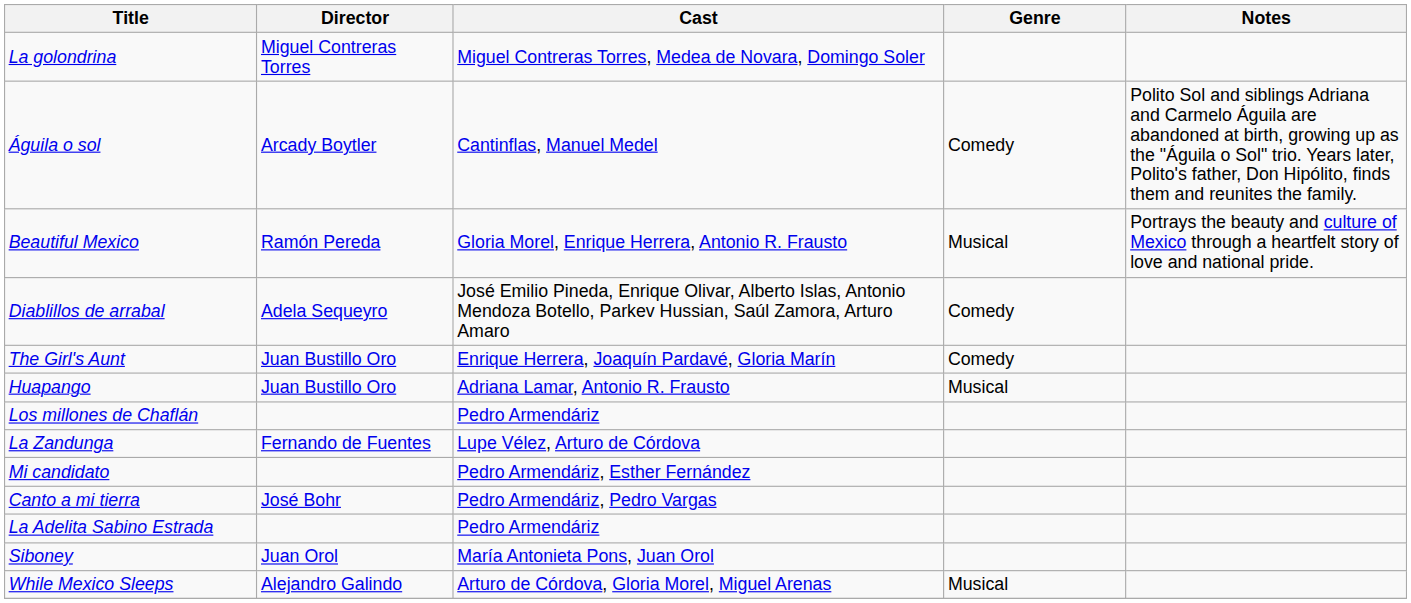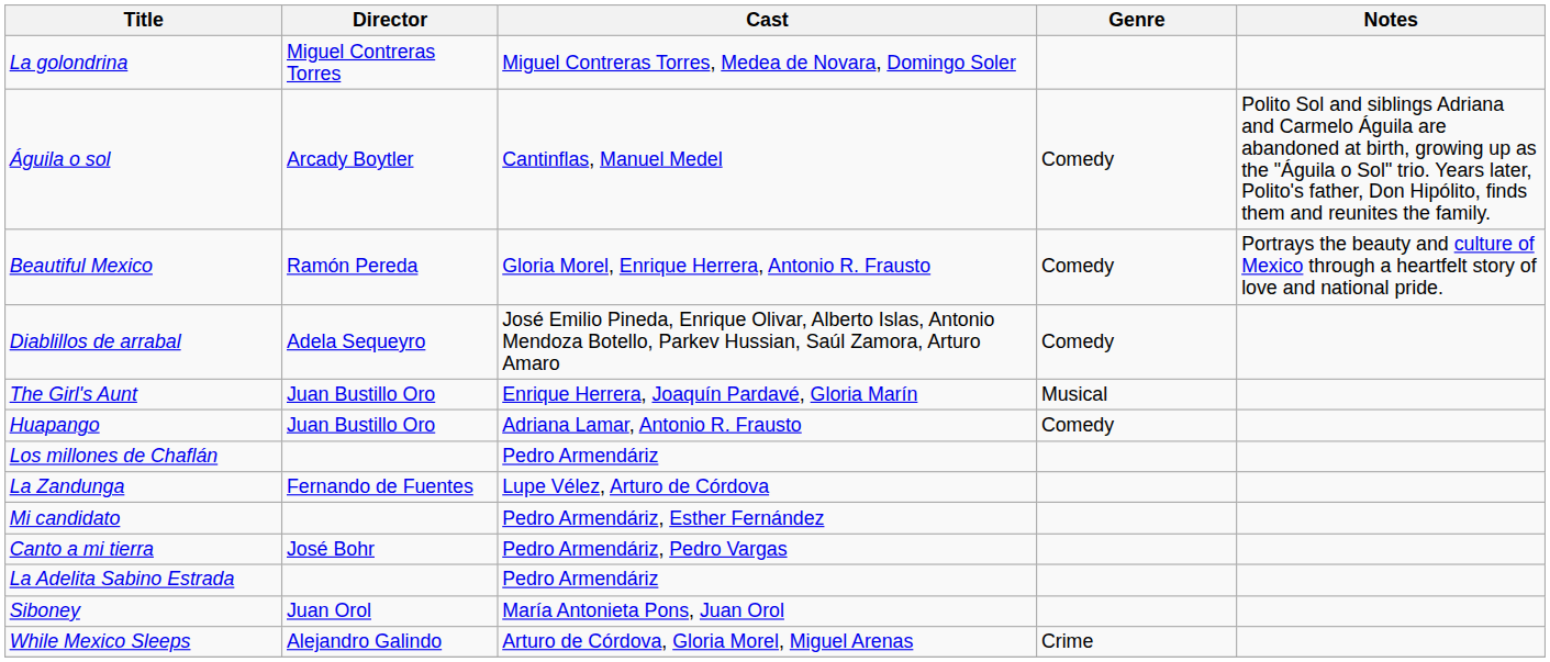 <table class="wikitable" style="width:100%;">
 <tr>
 <th style="width:18%;">Title</th>
 <th style="width:14%;">Director</th>
 <th style="width:35%;">Cast</th>
 <th style="width:13%;">Genre</th>
 <th style="width:20%;">Notes</th>
 </tr>
 <tr>
 <td><em><a href='#'>La golondrina</a></em></td>
 <td><a href='#'>Miguel Contreras Torres</a></td>
 <td><a href='#'>Miguel Contreras Torres</a>, <a href='#'>Medea de Novara</a>, <a href='#'>Domingo Soler</a></td>
 <td></td>
 <td></td>
 </tr>
 <tr>
 <td><em><a href='#'>Águila o sol</a></em></td>
 <td><a href='#'>Arcady Boytler</a></td>
 <td><a href='#'>Cantinflas</a>, <a href='#'>Manuel Medel</a></td>
 <td>Comedy</td>
 <td>Polito Sol and siblings Adriana and Carmelo Águila are abandoned at birth, growing up as the "Águila o Sol" trio. Years later, Polito's father, Don Hipólito, finds them and reunites the family.</td>
 </tr>
 <tr>
 <td><em><a href='#'>Beautiful Mexico</a></em></td>
 <td><a href='#'>Ramón Pereda </a></td>
 <td><a href='#'>Gloria Morel</a>, <a href='#'>Enrique Herrera</a>, <a href='#'>Antonio R. Frausto</a></td>
-<td>Musical</td>
+<td>Comedy</td>
 <td>Portrays the beauty and <a href='#'>culture of Mexico</a> through a heartfelt story of love and national pride.</td>
 </tr>
 <tr>
 <td><em><a href='#'>Diablillos de arrabal</a></em></td>
 <td><a href='#'>Adela Sequeyro</a></td>
 <td>José Emilio Pineda, Enrique Olivar, Alberto Islas, Antonio Mendoza Botello, Parkev Hussian, Saúl Zamora, Arturo Amaro</td>
 <td>Comedy</td>
 <td></td>
 </tr>
 <tr>
 <td><em><a href='#'>The Girl's Aunt</a></em></td>
 <td><a href='#'>Juan Bustillo Oro</a></td>
 <td><a href='#'>Enrique Herrera</a>, <a href='#'>Joaquín Pardavé</a>, <a href='#'>Gloria Marín</a></td>
-<td>Comedy</td>
+<td>Musical</td>
 <td></td>
 </tr>
 <tr>
 <td><em><a href='#'>Huapango</a></em></td>
 <td><a href='#'>Juan Bustillo Oro</a></td>
 <td><a href='#'>Adriana Lamar</a>, <a href='#'>Antonio R. Frausto</a></td>
-<td>Musical</td>
+<td>Comedy</td>
 <td></td>
 </tr>
 <tr>
 <td><em><a href='#'>Los millones de Chaflán</a></em></td>
 <td></td>
 <td><a href='#'>Pedro Armendáriz</a></td>
 <td></td>
 <td></td>
 </tr>
 <tr>
 <td><em><a href='#'>La Zandunga</a></em></td>
 <td><a href='#'>Fernando de Fuentes</a></td>
 <td><a href='#'>Lupe Vélez</a>, <a href='#'>Arturo de Córdova</a></td>
 <td></td>
 <td></td>
 </tr>
 <tr>
 <td><em><a href='#'>Mi candidato</a></em></td>
 <td></td>
 <td><a href='#'>Pedro Armendáriz</a>, <a href='#'>Esther Fernández</a></td>
 <td></td>
 <td></td>
 </tr>
 <tr>
 <td><em><a href='#'>Canto a mi tierra</a></em></td>
 <td><a href='#'>José Bohr</a></td>
 <td><a href='#'>Pedro Armendáriz</a>, <a href='#'>Pedro Vargas</a></td>
 <td></td>
 <td></td>
 </tr>
 <tr>
 <td><em><a href='#'>La Adelita Sabino Estrada</a></em></td>
 <td></td>
 <td><a href='#'>Pedro Armendáriz</a></td>
 <td></td>
 <td></td>
 </tr>
 <tr>
 <td><em><a href='#'>Siboney</a></em></td>
 <td><a href='#'>Juan Orol</a></td>
 <td><a href='#'>María Antonieta Pons</a>, <a href='#'>Juan Orol</a></td>
 <td></td>
 <td></td>
 </tr>
 <tr>
 <td><em><a href='#'>While Mexico Sleeps</a></em></td>
 <td><a href='#'>Alejandro Galindo</a></td>
 <td><a href='#'>Arturo de Córdova</a>, <a href='#'>Gloria Morel</a>, <a href='#'>Miguel Arenas</a></td>
-<td>Musical</td>
+<td>Crime</td>
 <td></td>
 </tr>
 <tr>
 </tr>
 </table>
